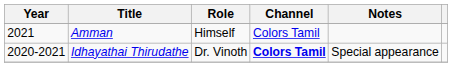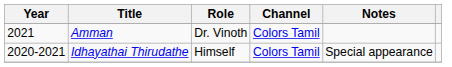 <table class="wikitable">
 <tr>
 <th>Year</th>
 <th>Title</th>
 <th>Role</th>
 <th>Channel</th>
 <th>Notes</th>
 <th scope="col" class="unsortable"></th>
 </tr>
 <tr>
 </tr>
 <tr>
 <td>2021</td>
 <td><em><a href='#'>Amman</a></em></td>
-<td>Himself</td>
+<td>Dr. Vinoth</td>
 <td><a href='#'>Colors Tamil</a></td>
 <td></td>
 <td></td>
 </tr>
 <tr>
 <td>2020-2021</td>
 <td><em><a href='#'>Idhayathai Thirudathe</a></em></td>
-<td>Dr. Vinoth</td>
-<td><strong><a href='#'>Colors Tamil</a></strong></td>
+<td>Himself</td>
+<td><a href='#'>Colors Tamil</a></td>
 <td>Special appearance</td>
 <td></td>
 </tr>
 <tr>
 </tr>
 </table>
